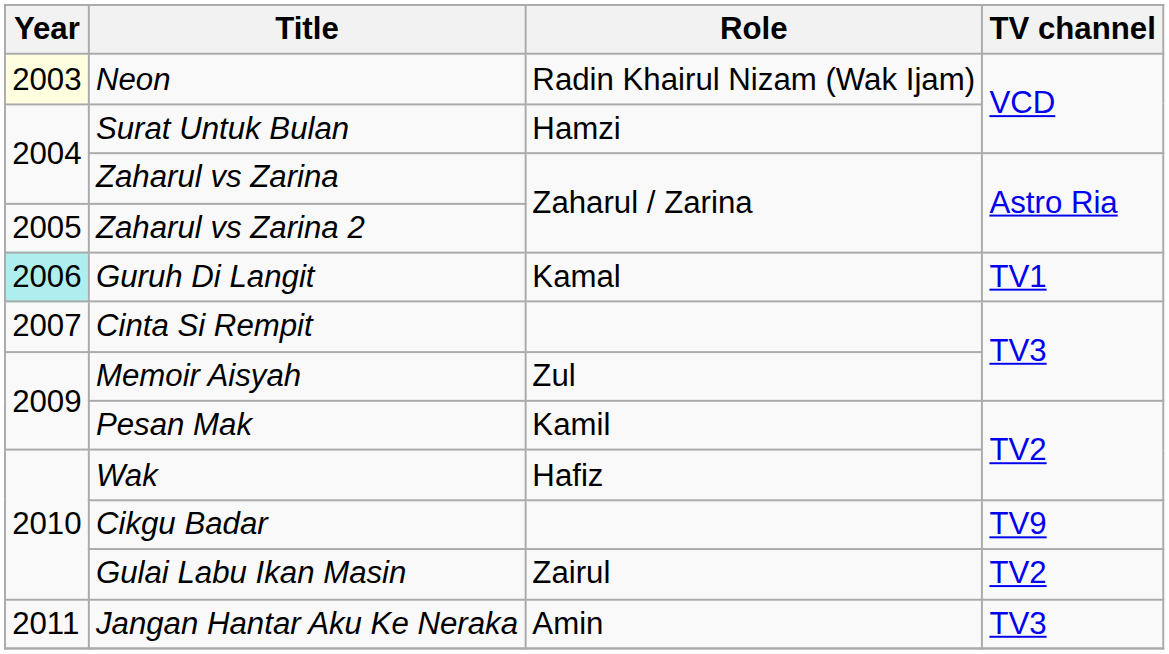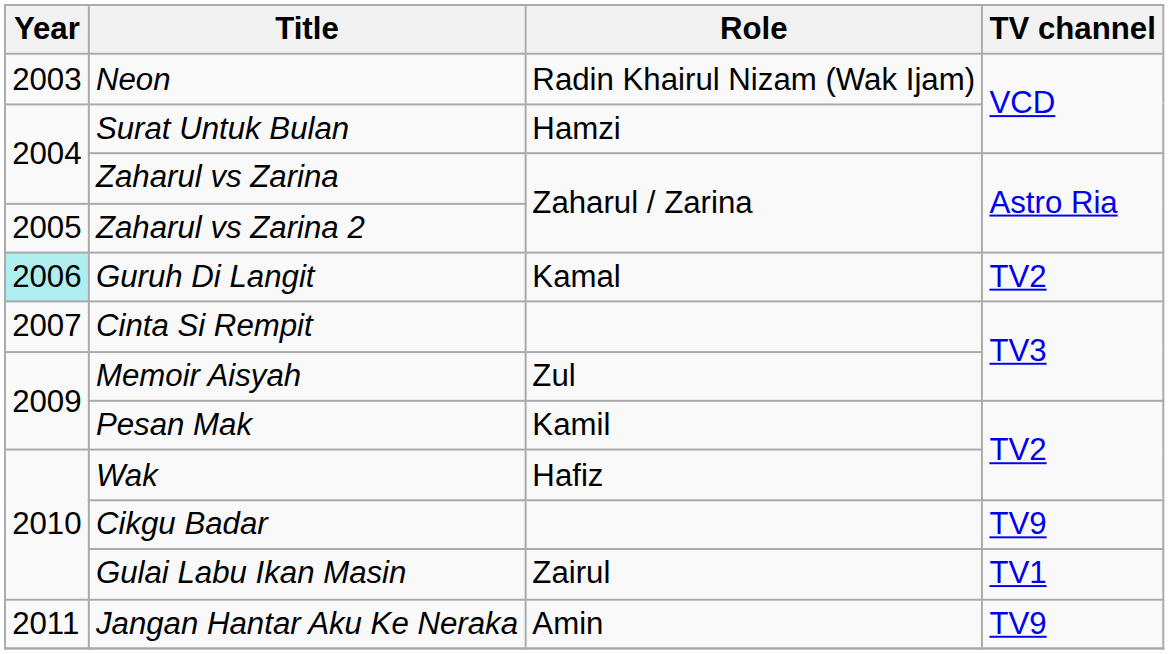 <table class="wikitable">
 <tr>
 <th>Year</th>
 <th>Title</th>
 <th>Role</th>
 <th>TV channel</th>
 </tr>
 <tr>
-<td style="background: lightyellow;">2003</td>
+<td>2003</td>
 <td><em>Neon</em></td>
 <td>Radin Khairul Nizam (Wak Ijam)</td>
 <td rowspan="2"><a href='#'>VCD</a></td>
 </tr>
 <tr>
 <td rowspan="2">2004</td>
 <td><em>Surat Untuk Bulan</em></td>
 <td>Hamzi</td>
 </tr>
 <tr>
 <td><em>Zaharul vs Zarina</em></td>
 <td rowspan="2">Zaharul / Zarina</td>
 <td rowspan="2"><a href='#'>Astro Ria</a></td>
 </tr>
 <tr>
 <td>2005</td>
 <td><em>Zaharul vs Zarina 2</em></td>
 </tr>
 <tr>
 <td style="background: paleturquoise;">2006</td>
 <td><em>Guruh Di Langit</em></td>
 <td>Kamal</td>
-<td><a href='#'>TV1</a></td>
+<td><a href='#'>TV2</a></td>
 </tr>
 <tr>
 <td>2007</td>
 <td><em>Cinta Si Rempit</em></td>
 <td></td>
 <td rowspan="2"><a href='#'>TV3</a></td>
 </tr>
 <tr>
 <td rowspan="2">2009</td>
 <td><em>Memoir Aisyah</em></td>
 <td>Zul</td>
 </tr>
 <tr>
 <td><em>Pesan Mak</em></td>
 <td>Kamil</td>
 <td rowspan="2"><a href='#'>TV2</a></td>
 </tr>
 <tr>
 <td rowspan="3">2010</td>
 <td><em>Wak</em></td>
 <td>Hafiz</td>
 </tr>
 <tr>
 <td><em>Cikgu Badar</em></td>
 <td></td>
 <td><a href='#'>TV9</a></td>
 </tr>
 <tr>
 <td><em>Gulai Labu Ikan Masin</em></td>
 <td>Zairul</td>
-<td><a href='#'>TV2</a></td>
+<td><a href='#'>TV1</a></td>
 </tr>
 <tr>
 <td>2011</td>
 <td><em>Jangan Hantar Aku Ke Neraka</em></td>
 <td>Amin</td>
-<td><a href='#'>TV3</a></td>
+<td><a href='#'>TV9</a></td>
 </tr>
 <tr>
 </tr>
 </table>
